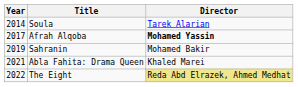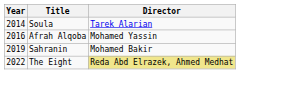 <table class="wikitable sortable">
 <tr>
 <th>Year</th>
 <th>Title</th>
 <th>Director</th>
 </tr>
 <tr>
 <td>2014</td>
 <td>Soula</td>
 <td><a href='#'>Tarek Alarian</a></td>
 </tr>
 <tr>
-<td>2017</td>
+<td>2016</td>
 <td>Afrah Alqoba</td>
-<td><strong>Mohamed Yassin</strong></td>
+<td>Mohamed Yassin</td>
 </tr>
 <tr>
 <td>2019</td>
 <td>Sahranin</td>
 <td>Mohamed Bakir</td>
 </tr>
 <tr>
-<td>2021</td>
-<td>Abla Fahita: Drama Queen</td>
-<td>Khaled Marei</td>
-</tr>
-<tr>
 <td>2022</td>
 <td>The Eight</td>
 <td style="background: khaki;">Reda Abd Elrazek, Ahmed Medhat</td>
 </tr>
 </table>
